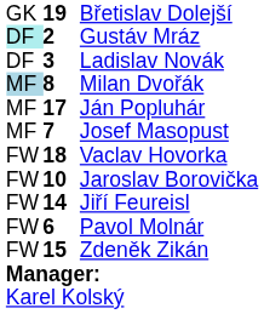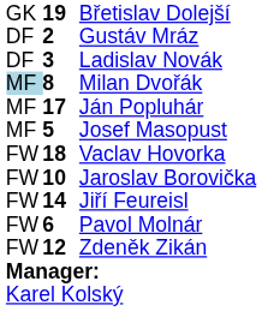 <table style="font-size:90%; margin:0.2em auto;" cellspacing="0" cellpadding="0">
 <tr>
 <th width="25"></th>
 <th width="25"></th>
 </tr>
 <tr>
 <td>GK</td>
 <td><strong>19</strong></td>
 <td><a href='#'>Břetislav Dolejší</a></td>
 </tr>
 <tr>
-<td style="background: paleturquoise;">DF</td>
+<td>DF</td>
 <td><strong>2</strong></td>
 <td><a href='#'>Gustáv Mráz</a></td>
 </tr>
 <tr>
 <td>DF</td>
 <td><strong>3</strong></td>
 <td><a href='#'>Ladislav Novák</a></td>
 </tr>
 <tr>
 <td style="background: lightblue;">MF</td>
 <td><strong>8</strong></td>
 <td><a href='#'>Milan Dvořák</a></td>
 </tr>
 <tr>
 <td>MF</td>
 <td><strong>17</strong></td>
 <td><a href='#'>Ján Popluhár</a></td>
 </tr>
 <tr>
 <td>MF</td>
-<td><strong>7</strong></td>
+<td><strong>5</strong></td>
 <td><a href='#'>Josef Masopust</a></td>
 </tr>
 <tr>
 <td>FW</td>
 <td><strong>18</strong></td>
 <td><a href='#'>Vaclav Hovorka</a></td>
 </tr>
 <tr>
 <td>FW</td>
 <td><strong>10</strong></td>
 <td><a href='#'>Jaroslav Borovička</a></td>
 </tr>
 <tr>
 <td>FW</td>
 <td><strong>14</strong></td>
 <td><a href='#'>Jiří Feureisl</a></td>
 </tr>
 <tr>
 <td>FW</td>
 <td><strong>6</strong></td>
 <td><a href='#'>Pavol Molnár</a></td>
 </tr>
 <tr>
 <td>FW</td>
-<td><strong>15</strong></td>
+<td><strong>12</strong></td>
 <td><a href='#'>Zdeněk Zikán</a></td>
 </tr>
 <tr>
 <td colspan=3><strong>Manager:</strong></td>
 </tr>
 <tr>
 <td colspan=4><a href='#'>Karel Kolský</a></td>
 </tr>
 </table>
